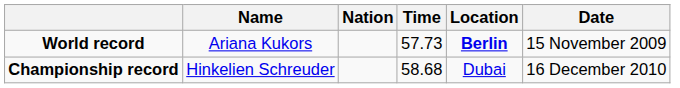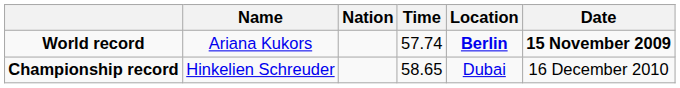 <table class=wikitable style=text-align:center>
 <tr>
 <th></th>
 <th>Name</th>
 <th>Nation</th>
 <th>Time</th>
 <th>Location</th>
 <th>Date</th>
 </tr>
 <tr>
 <td><strong>World record</strong></td>
 <td><a href='#'>Ariana Kukors</a></td>
 <td></td>
-<td align=left>57.73</td>
+<td align=left>57.74</td>
 <td><strong><a href='#'>Berlin</a></strong></td>
-<td>15 November 2009</td>
+<td><strong>15 November 2009</strong></td>
 </tr>
 <tr>
 <td><strong>Championship record</strong></td>
 <td><a href='#'>Hinkelien Schreuder</a></td>
 <td></td>
-<td align=left>58.68</td>
+<td align=left>58.65</td>
 <td><a href='#'>Dubai</a></td>
 <td>16 December 2010</td>
 </tr>
 </table>
